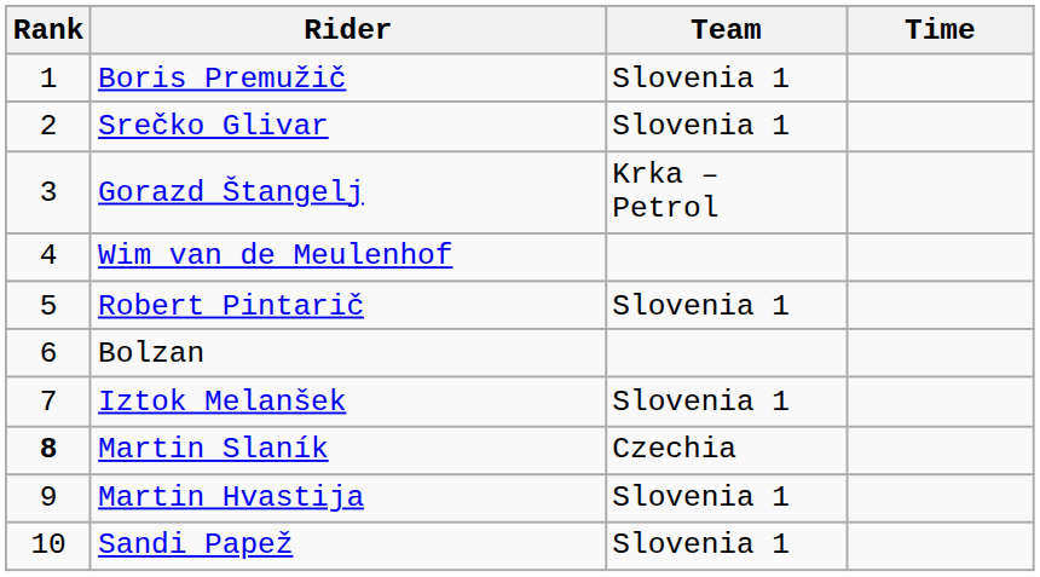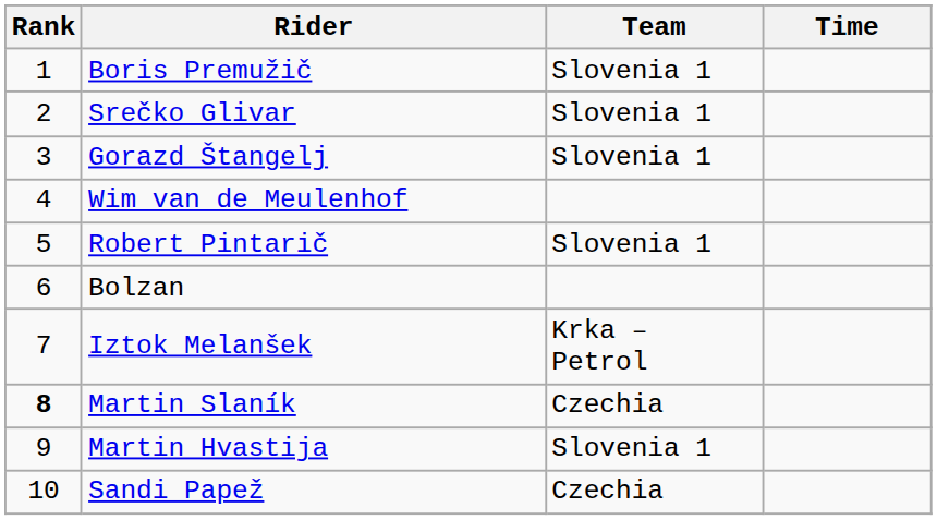 <table class="wikitable">
 <tr>
 <th>Rank</th>
 <th>Rider</th>
 <th>Team</th>
 <th>Time</th>
 </tr>
 <tr>
 <td align=center>1</td>
 <td width=220> <a href='#'>Boris Premužič</a> </td>
 <td width=100>Slovenia 1</td>
 <td width=76 align=right></td>
 </tr>
 <tr>
 <td align=center>2</td>
 <td> <a href='#'>Srečko Glivar</a></td>
 <td>Slovenia 1</td>
 <td align=right></td>
 </tr>
 <tr>
 <td align=center>3</td>
 <td> <a href='#'>Gorazd Štangelj</a> </td>
-<td>Krka – Petrol</td>
+<td>Slovenia 1</td>
 <td align=right></td>
 </tr>
 <tr>
 <td align=center>4</td>
 <td> <a href='#'>Wim van de Meulenhof</a></td>
 <td></td>
 <td align=right></td>
 </tr>
 <tr>
 <td align=center>5</td>
 <td> <a href='#'>Robert Pintarič</a></td>
 <td>Slovenia 1</td>
 <td align=right></td>
 </tr>
 <tr>
 <td align=center>6</td>
 <td> Bolzan</td>
 <td></td>
 <td align=right></td>
 </tr>
 <tr>
 <td align=center>7</td>
 <td> <a href='#'>Iztok Melanšek</a></td>
-<td>Slovenia 1</td>
+<td>Krka – Petrol</td>
 <td align=right></td>
 </tr>
 <tr>
 <td align=center><strong>8</strong></td>
 <td width=200> <a href='#'>Martin Slaník</a></td>
 <td>Czechia</td>
 <td align=right></td>
 </tr>
 <tr>
 <td align=center>9</td>
 <td> <a href='#'>Martin Hvastija</a></td>
 <td>Slovenia 1</td>
 <td align=right></td>
 </tr>
 <tr>
 <td align=center>10</td>
 <td> <a href='#'>Sandi Papež</a></td>
-<td>Slovenia 1</td>
+<td>Czechia</td>
 <td align=right></td>
 </tr>
 </table>
